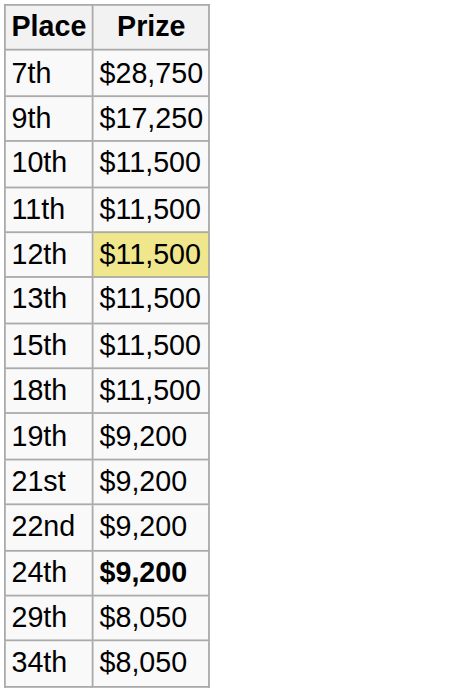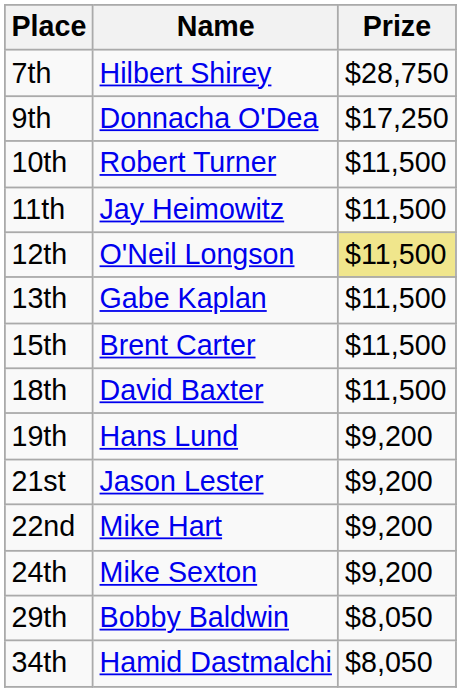 <table class="wikitable">
 <tr>
 <th bgcolor="#FFEBAD">Place</th>
+<th bgcolor="#FFEBAD">Name</th>
 <th bgcolor="#FFEBAD">Prize</th>
 </tr>
 <tr>
 <td>7th</td>
+<td><a href='#'>Hilbert Shirey</a></td>
 <td>$28,750</td>
 </tr>
 <tr>
 <td>9th</td>
+<td><a href='#'>Donnacha O'Dea</a></td>
 <td>$17,250</td>
 </tr>
 <tr>
 <td>10th</td>
+<td><a href='#'>Robert Turner</a></td>
 <td>$11,500</td>
 </tr>
 <tr>
 <td>11th</td>
+<td><a href='#'>Jay Heimowitz</a></td>
 <td>$11,500</td>
 </tr>
 <tr>
 <td>12th</td>
+<td><a href='#'>O'Neil Longson</a></td>
 <td style="background: khaki;">$11,500</td>
 </tr>
 <tr>
 <td>13th</td>
+<td><a href='#'>Gabe Kaplan</a></td>
 <td>$11,500</td>
 </tr>
 <tr>
 <td>15th</td>
+<td><a href='#'>Brent Carter</a></td>
 <td>$11,500</td>
 </tr>
 <tr>
 <td>18th</td>
+<td><a href='#'>David Baxter</a></td>
 <td>$11,500</td>
 </tr>
 <tr>
 <td>19th</td>
+<td><a href='#'>Hans Lund</a></td>
 <td>$9,200</td>
 </tr>
 <tr>
 <td>21st</td>
+<td><a href='#'>Jason Lester</a></td>
 <td>$9,200</td>
 </tr>
 <tr>
 <td>22nd</td>
+<td><a href='#'>Mike Hart</a></td>
 <td>$9,200</td>
 </tr>
 <tr>
 <td>24th</td>
-<td><strong>$9,200</strong></td>
+<td><a href='#'>Mike Sexton</a></td>
+<td>$9,200</td>
 </tr>
 <tr>
 <td>29th</td>
+<td><a href='#'>Bobby Baldwin</a></td>
 <td>$8,050</td>
 </tr>
 <tr>
 <td>34th</td>
+<td><a href='#'>Hamid Dastmalchi</a></td>
 <td>$8,050</td>
 </tr>
 </table>
